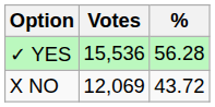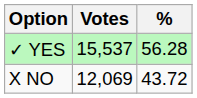 <table class="wikitable">
 <tr>
 <th>Option</th>
 <th>Votes</th>
 <th>%</th>
 </tr>
 <tr>
 <td style=background:#bbf8be>✓ YES</td>
-<td style=background:#bbf8be>15,536</td>
+<td style=background:#bbf8be>15,537</td>
 <td style=background:#bbf8be>56.28</td>
 </tr>
 <tr>
 <td>X NO</td>
 <td>12,069</td>
 <td>43.72</td>
 </tr>
 </table>
